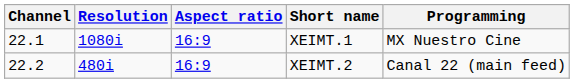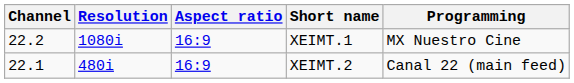 <table class="wikitable sortable">
 <tr>
 <th>Channel</th>
 <th><a href='#'>Resolution</a></th>
 <th><a href='#'>Aspect ratio</a></th>
 <th>Short name</th>
 <th>Programming</th>
 </tr>
 <tr>
-<td>22.1</td>
+<td>22.2</td>
 <td rowspan=1><a href='#'>1080i</a></td>
 <td rowspan=1><a href='#'>16:9</a></td>
 <td>XEIMT.1</td>
 <td>MX Nuestro Cine</td>
 </tr>
 <tr>
-<td>22.2</td>
+<td>22.1</td>
 <td rowspan=1><a href='#'>480i</a></td>
 <td rowspan=1><a href='#'>16:9</a></td>
 <td>XEIMT.2</td>
 <td>Canal 22 (main feed)</td>
 </tr>
 </table>
